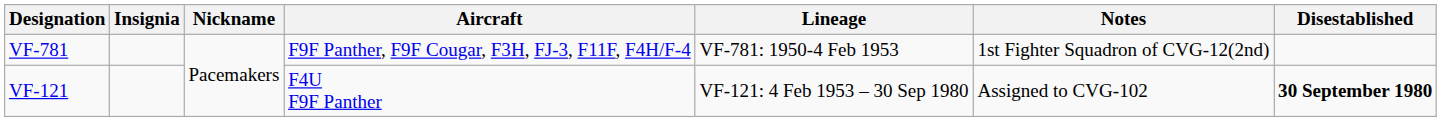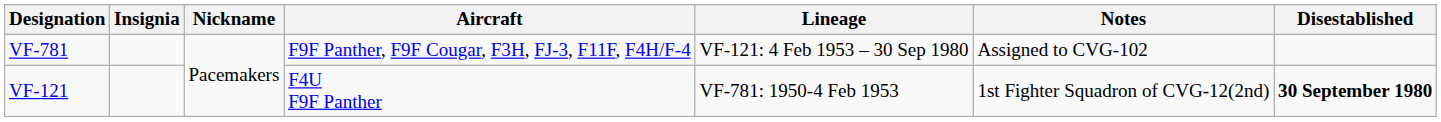 <table class="wikitable">
 <tr>
 <th>Designation</th>
 <th>Insignia</th>
 <th>Nickname</th>
 <th>Aircraft</th>
 <th>Lineage</th>
 <th>Notes</th>
 <th>Disestablished</th>
 </tr>
 <tr>
 <td><a href='#'>VF-781</a></td>
 <td></td>
 <td rowspan="2">Pacemakers</td>
 <td><a href='#'>F9F Panther</a>, <a href='#'>F9F Cougar</a>, <a href='#'>F3H</a>, <a href='#'>FJ-3</a>, <a href='#'>F11F</a>, <a href='#'>F4H/F-4</a></td>
-<td>VF-781: 1950-4 Feb 1953</td>
-<td>1st Fighter Squadron of CVG-12(2nd)</td>
+<td style="white-space: nowrap;">VF-121: 4 Feb 1953 – 30 Sep 1980</td>
+<td>Assigned to CVG-102</td>
 </tr>
 <tr>
 <td><a href='#'>VF-121</a></td>
 <td></td>
 <td><a href='#'>F4U</a><br><a href='#'>F9F Panther</a></td>
-<td style="white-space: nowrap;">VF-121: 4 Feb 1953 – 30 Sep 1980</td>
-<td>Assigned to CVG-102</td>
+<td>VF-781: 1950-4 Feb 1953</td>
+<td>1st Fighter Squadron of CVG-12(2nd)</td>
 <td><strong>30 September 1980</strong></td>
 </tr>
 </table>
